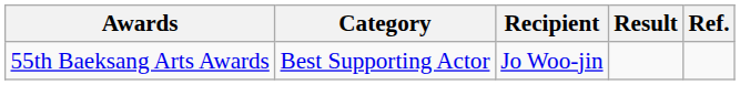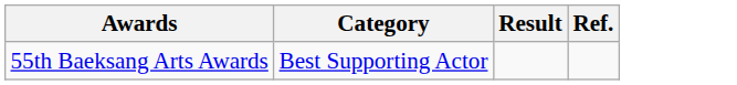 <table class="wikitable sortable">
 <tr>
 <th>Awards</th>
 <th>Category</th>
-<th>Recipient</th>
 <th>Result</th>
 <th>Ref.</th>
 </tr>
 <tr>
 <td><a href='#'>55th Baeksang Arts Awards</a></td>
 <td><a href='#'>Best Supporting Actor</a></td>
-<td><a href='#'>Jo Woo-jin</a></td>
 <td></td>
 <td></td>
 </tr>
 </table>
